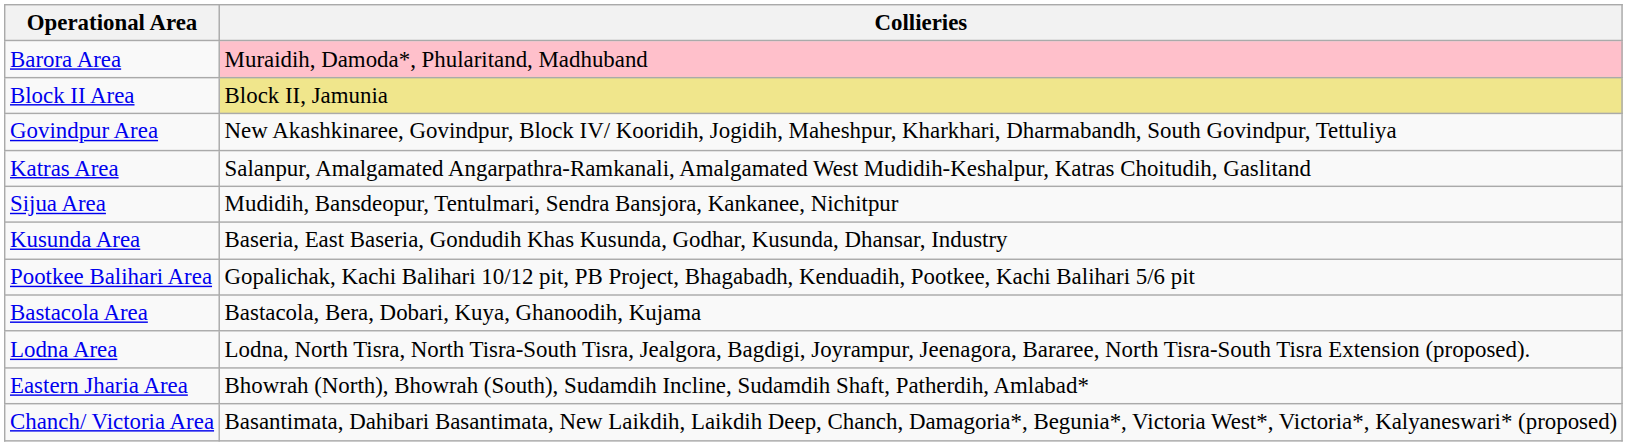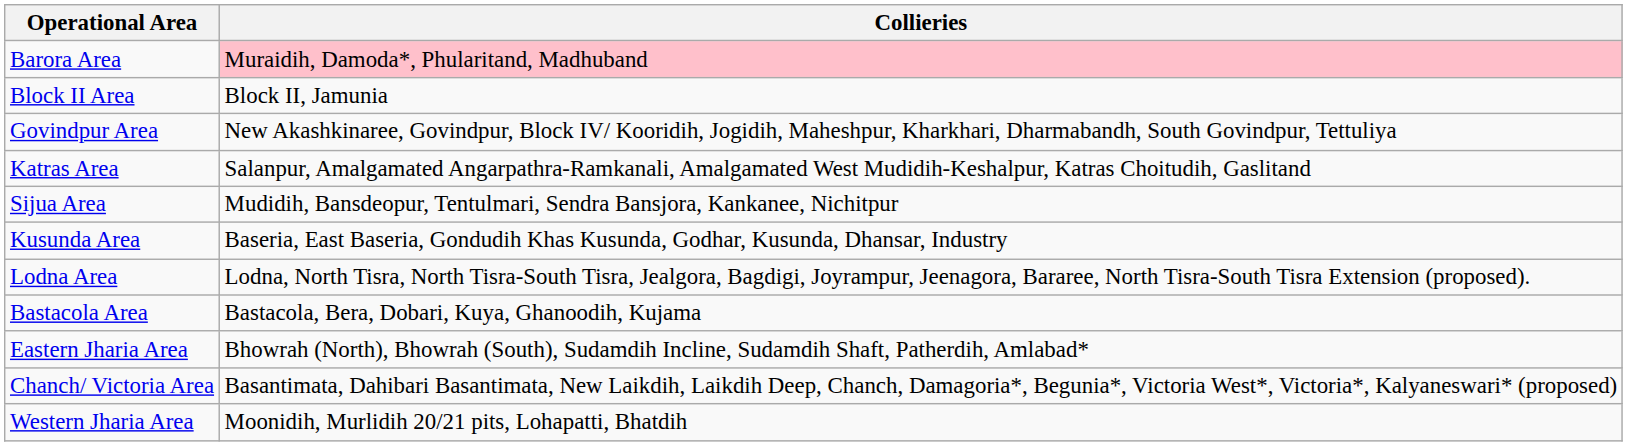 <table class="wikitable">
 <tr>
 <th>Operational Area</th>
 <th>Collieries</th>
 </tr>
 <tr>
 <td><a href='#'>Barora Area</a></td>
 <td style="background: pink;">Muraidih, Damoda*, Phularitand, Madhuband</td>
 </tr>
 <tr>
 <td><a href='#'>Block II Area</a></td>
-<td style="background: khaki;">Block II, Jamunia</td>
+<td>Block II, Jamunia</td>
 </tr>
 <tr>
 <td><a href='#'>Govindpur Area</a></td>
 <td>New Akashkinaree, Govindpur, Block IV/ Kooridih, Jogidih, Maheshpur, Kharkhari, Dharmabandh, South Govindpur, Tettuliya</td>
 </tr>
 <tr>
 <td><a href='#'>Katras Area</a></td>
 <td>Salanpur, Amalgamated Angarpathra-Ramkanali, Amalgamated West Mudidih-Keshalpur, Katras Choitudih, Gaslitand</td>
 </tr>
 <tr>
 <td><a href='#'>Sijua Area</a></td>
 <td>Mudidih, Bansdeopur, Tentulmari, Sendra Bansjora, Kankanee, Nichitpur</td>
 </tr>
 <tr>
 <td><a href='#'>Kusunda Area</a></td>
 <td>Baseria, East Baseria, Gondudih Khas Kusunda, Godhar, Kusunda, Dhansar, Industry</td>
 </tr>
 <tr>
-<td><a href='#'>Pootkee Balihari Area</a></td>
-<td>Gopalichak, Kachi Balihari 10/12 pit, PB Project, Bhagabadh, Kenduadih, Pootkee, Kachi Balihari 5/6 pit</td>
+<td><a href='#'>Lodna Area</a></td>
+<td>Lodna, North Tisra, North Tisra-South Tisra, Jealgora, Bagdigi, Joyrampur, Jeenagora, Bararee, North Tisra-South Tisra Extension (proposed).</td>
 </tr>
 <tr>
 <td><a href='#'>Bastacola Area</a></td>
 <td>Bastacola, Bera, Dobari, Kuya, Ghanoodih, Kujama</td>
-</tr>
-<tr>
-<td><a href='#'>Lodna Area</a></td>
-<td>Lodna, North Tisra, North Tisra-South Tisra, Jealgora, Bagdigi, Joyrampur, Jeenagora, Bararee, North Tisra-South Tisra Extension (proposed).</td>
 </tr>
 <tr>
 <td><a href='#'>Eastern Jharia Area</a></td>
 <td>Bhowrah (North), Bhowrah (South), Sudamdih Incline, Sudamdih Shaft, Patherdih, Amlabad*</td>
 </tr>
 <tr>
 <td><a href='#'>Chanch/ Victoria Area</a></td>
 <td>Basantimata, Dahibari Basantimata, New Laikdih, Laikdih Deep, Chanch, Damagoria*, Begunia*, Victoria West*, Victoria*, Kalyaneswari* (proposed)</td>
 </tr>
+<tr>
+<td><a href='#'>Western Jharia Area</a></td>
+<td>Moonidih, Murlidih 20/21 pits, Lohapatti, Bhatdih</td>
+</tr>
 </table>
